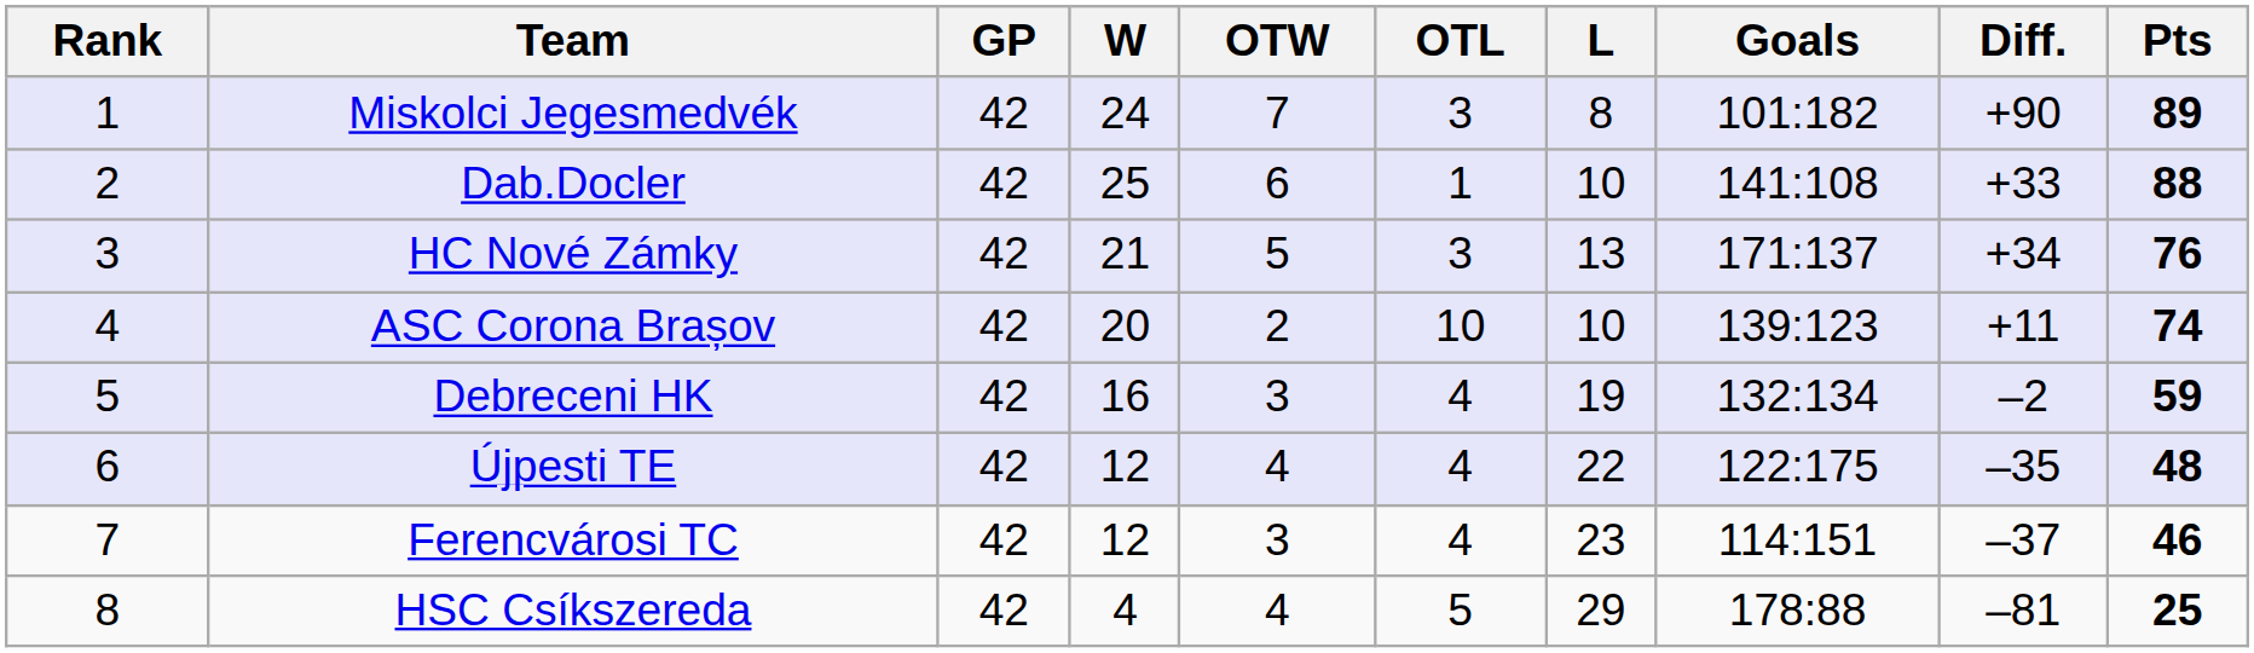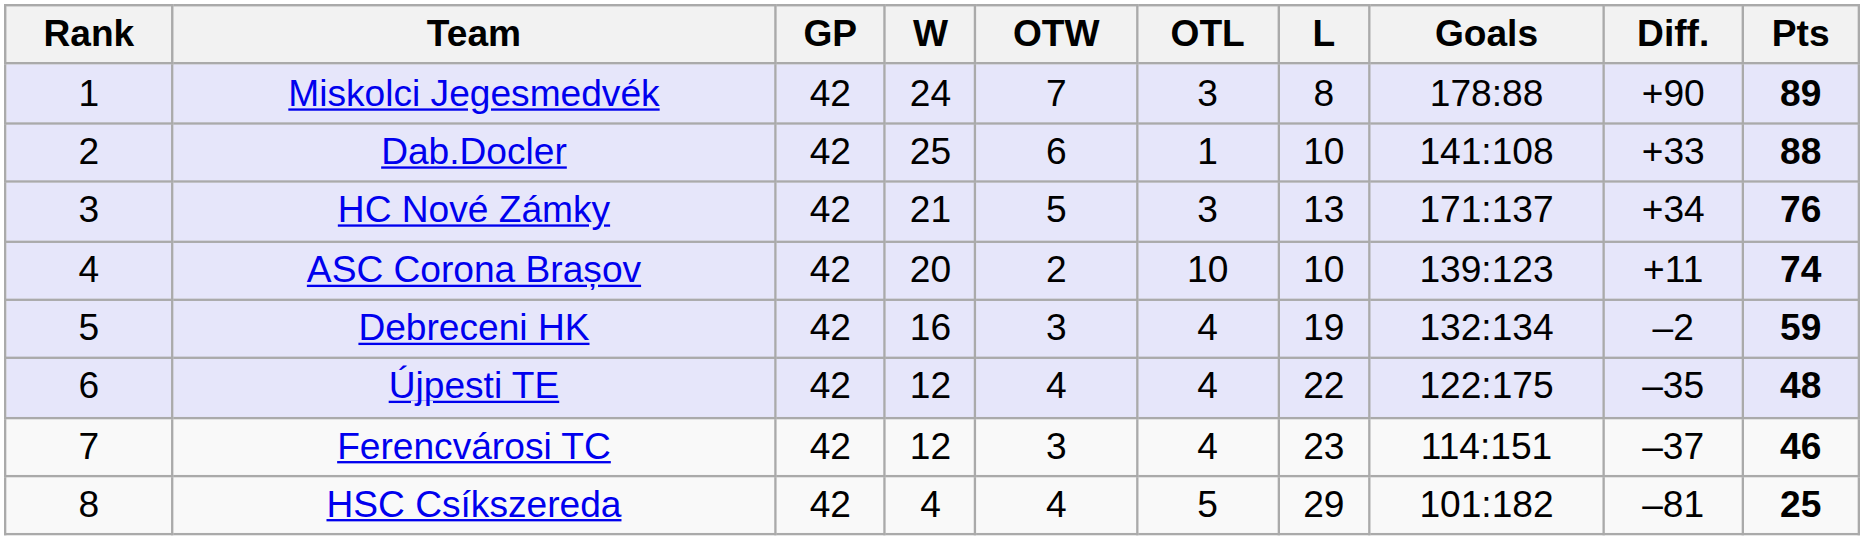 <table class="wikitable" width="800px" style="text-align: center;">
 <tr style="background-color:#c0c0c0;">
 <th>Rank</th>
 <th>Team</th>
 <th>GP</th>
 <th>W</th>
 <th>OTW</th>
 <th>OTL</th>
 <th>L</th>
 <th>Goals</th>
 <th>Diff.</th>
 <th>Pts</th>
 </tr>
 <tr bgcolor="#e6e6fa">
 <td>1</td>
 <td><a href='#'>Miskolci Jegesmedvék</a></td>
 <td>42</td>
 <td>24</td>
 <td>7</td>
 <td>3</td>
 <td>8</td>
-<td>101:182</td>
+<td>178:88</td>
 <td>+90</td>
 <td><strong>89</strong></td>
 </tr>
 <tr bgcolor="#e6e6fa">
 <td>2</td>
 <td><a href='#'>Dab.Docler</a></td>
 <td>42</td>
 <td>25</td>
 <td>6</td>
 <td>1</td>
 <td>10</td>
 <td>141:108</td>
 <td>+33</td>
 <td><strong>88</strong></td>
 </tr>
 <tr bgcolor="#e6e6fa">
 <td>3</td>
 <td><a href='#'>HC Nové Zámky</a></td>
 <td>42</td>
 <td>21</td>
 <td>5</td>
 <td>3</td>
 <td>13</td>
 <td>171:137</td>
 <td>+34</td>
 <td><strong>76</strong></td>
 </tr>
 <tr bgcolor="#e6e6fa">
 <td>4</td>
 <td><a href='#'>ASC Corona Brașov</a></td>
 <td>42</td>
 <td>20</td>
 <td>2</td>
 <td>10</td>
 <td>10</td>
 <td>139:123</td>
 <td>+11</td>
 <td><strong>74</strong></td>
 </tr>
 <tr bgcolor="#e6e6fa">
 <td>5</td>
 <td><a href='#'>Debreceni HK</a></td>
 <td>42</td>
 <td>16</td>
 <td>3</td>
 <td>4</td>
 <td>19</td>
 <td>132:134</td>
 <td>–2</td>
 <td><strong>59</strong></td>
 </tr>
 <tr bgcolor="#e6e6fa">
 <td>6</td>
 <td><a href='#'>Újpesti TE</a></td>
 <td>42</td>
 <td>12</td>
 <td>4</td>
 <td>4</td>
 <td>22</td>
 <td>122:175</td>
 <td>–35</td>
 <td><strong>48</strong></td>
 </tr>
 <tr>
 <td>7</td>
 <td><a href='#'>Ferencvárosi TC</a></td>
 <td>42</td>
 <td>12</td>
 <td>3</td>
 <td>4</td>
 <td>23</td>
 <td>114:151</td>
 <td>–37</td>
 <td><strong>46</strong></td>
 </tr>
 <tr>
 <td>8</td>
 <td><a href='#'>HSC Csíkszereda</a></td>
 <td>42</td>
 <td>4</td>
 <td>4</td>
 <td>5</td>
 <td>29</td>
-<td>178:88</td>
+<td>101:182</td>
 <td>–81</td>
 <td><strong>25</strong></td>
 </tr>
 </table>
